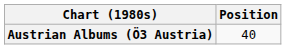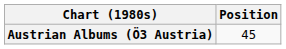 <table class="wikitable plainrowheaders" style="text-align:center;">
 <tr>
 <th scope="col">Chart (1980s)</th>
 <th scope="col">Position</th>
 </tr>
 <tr>
 <th scope="row">Austrian Albums (Ö3 Austria)</th>
-<td>40</td>
+<td>45</td>
 </tr>
 </table>
